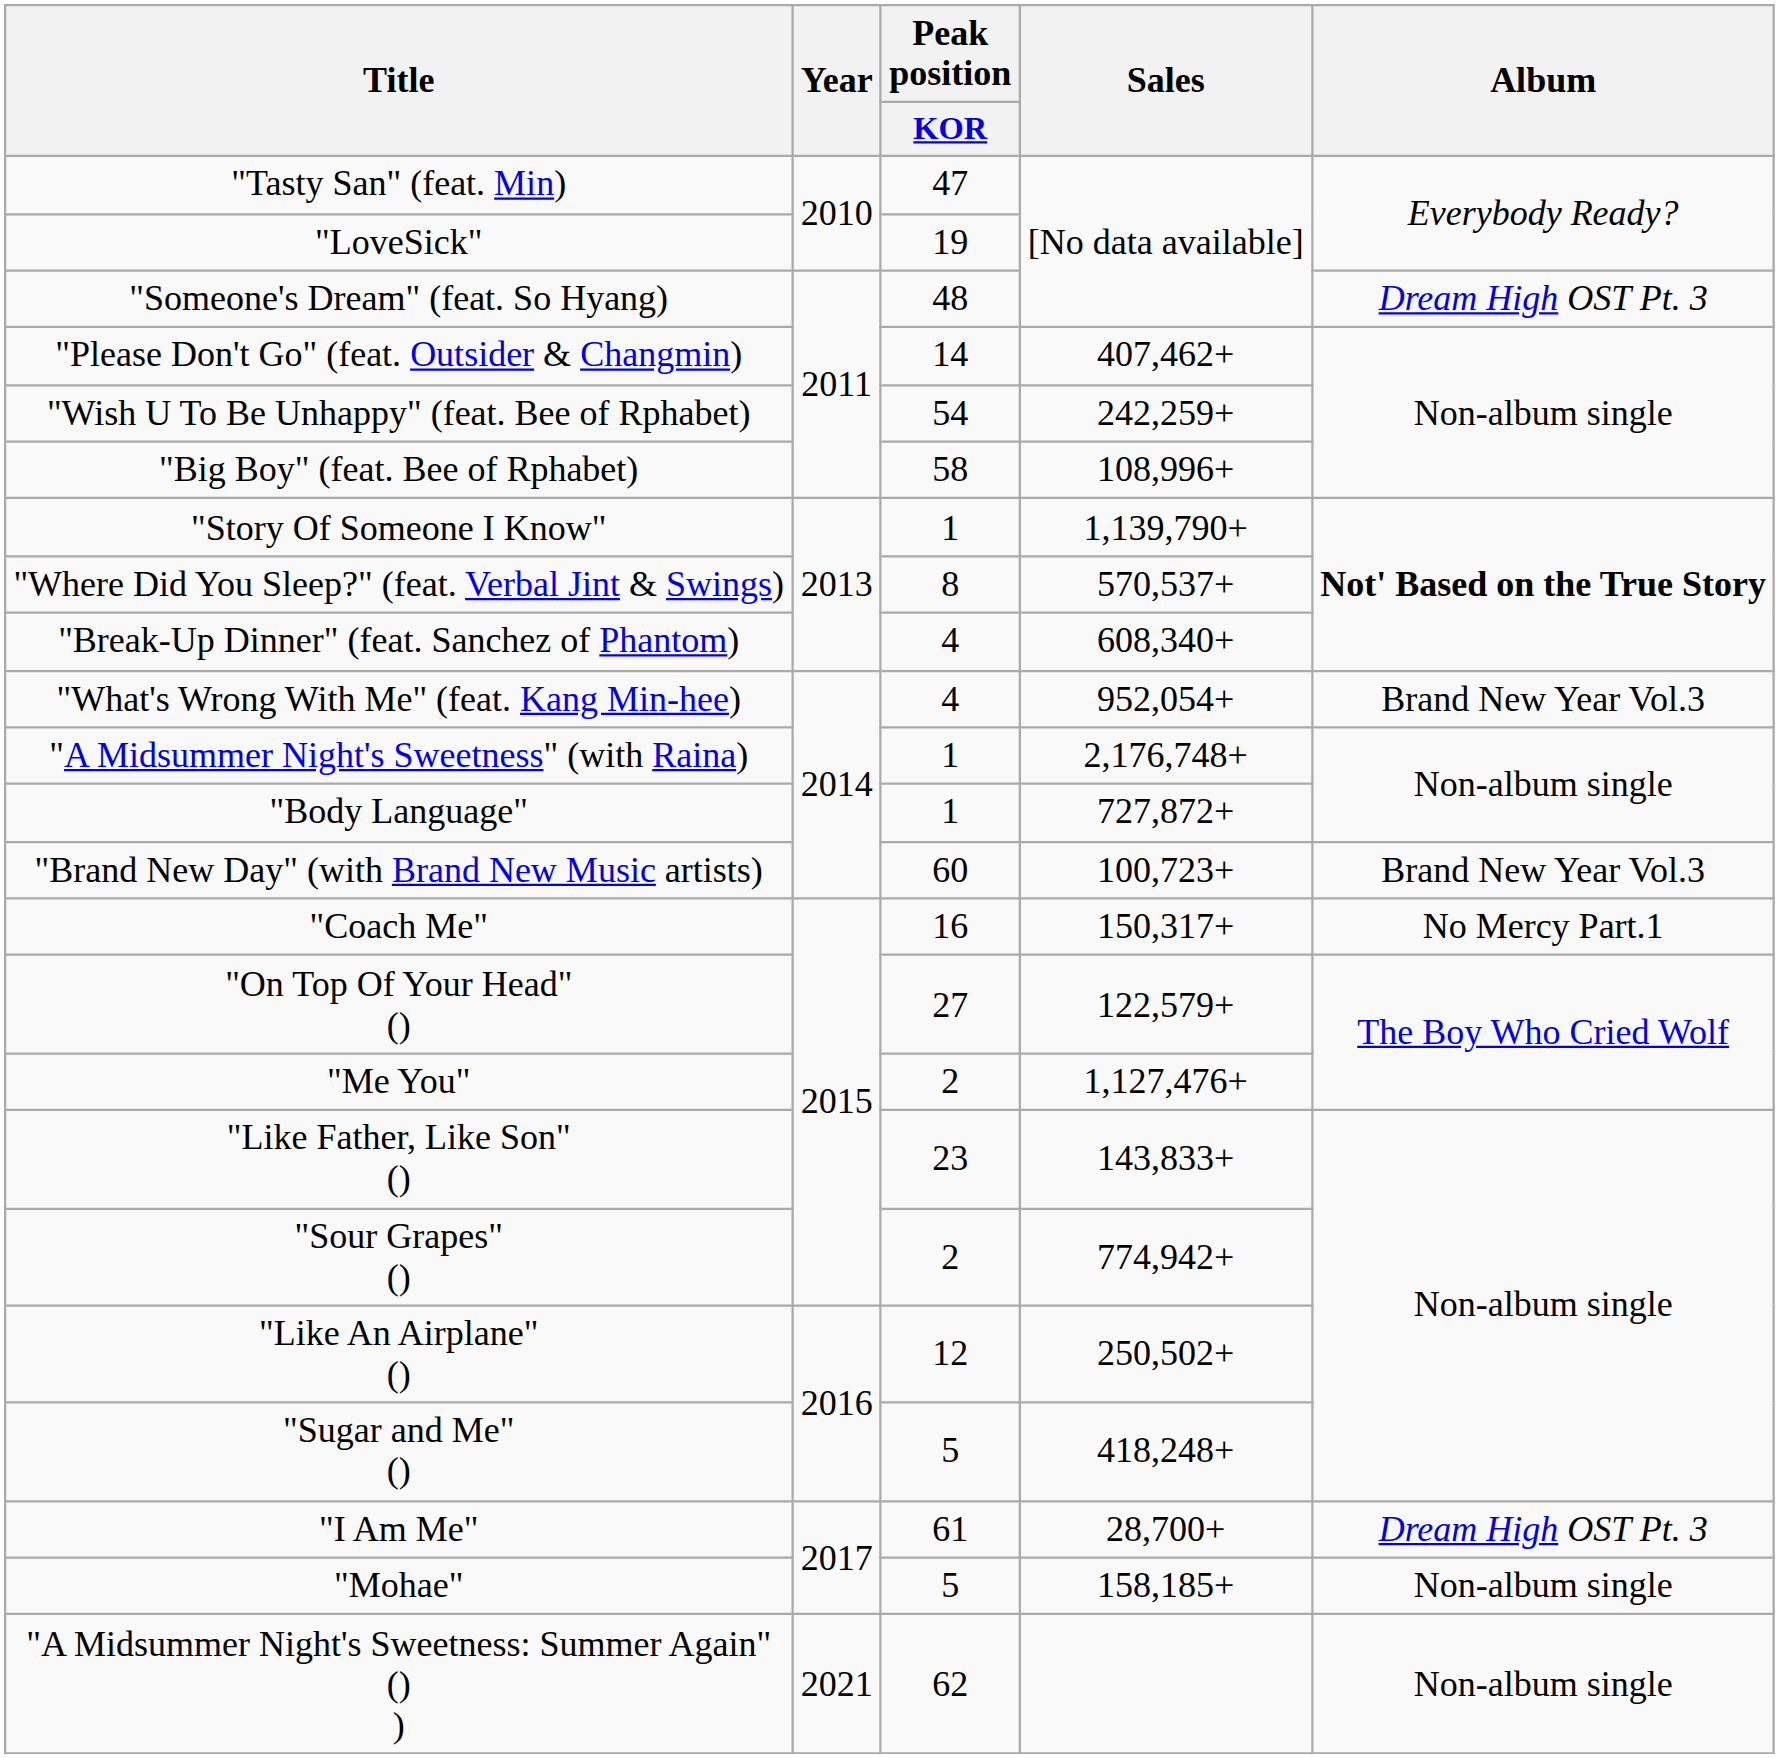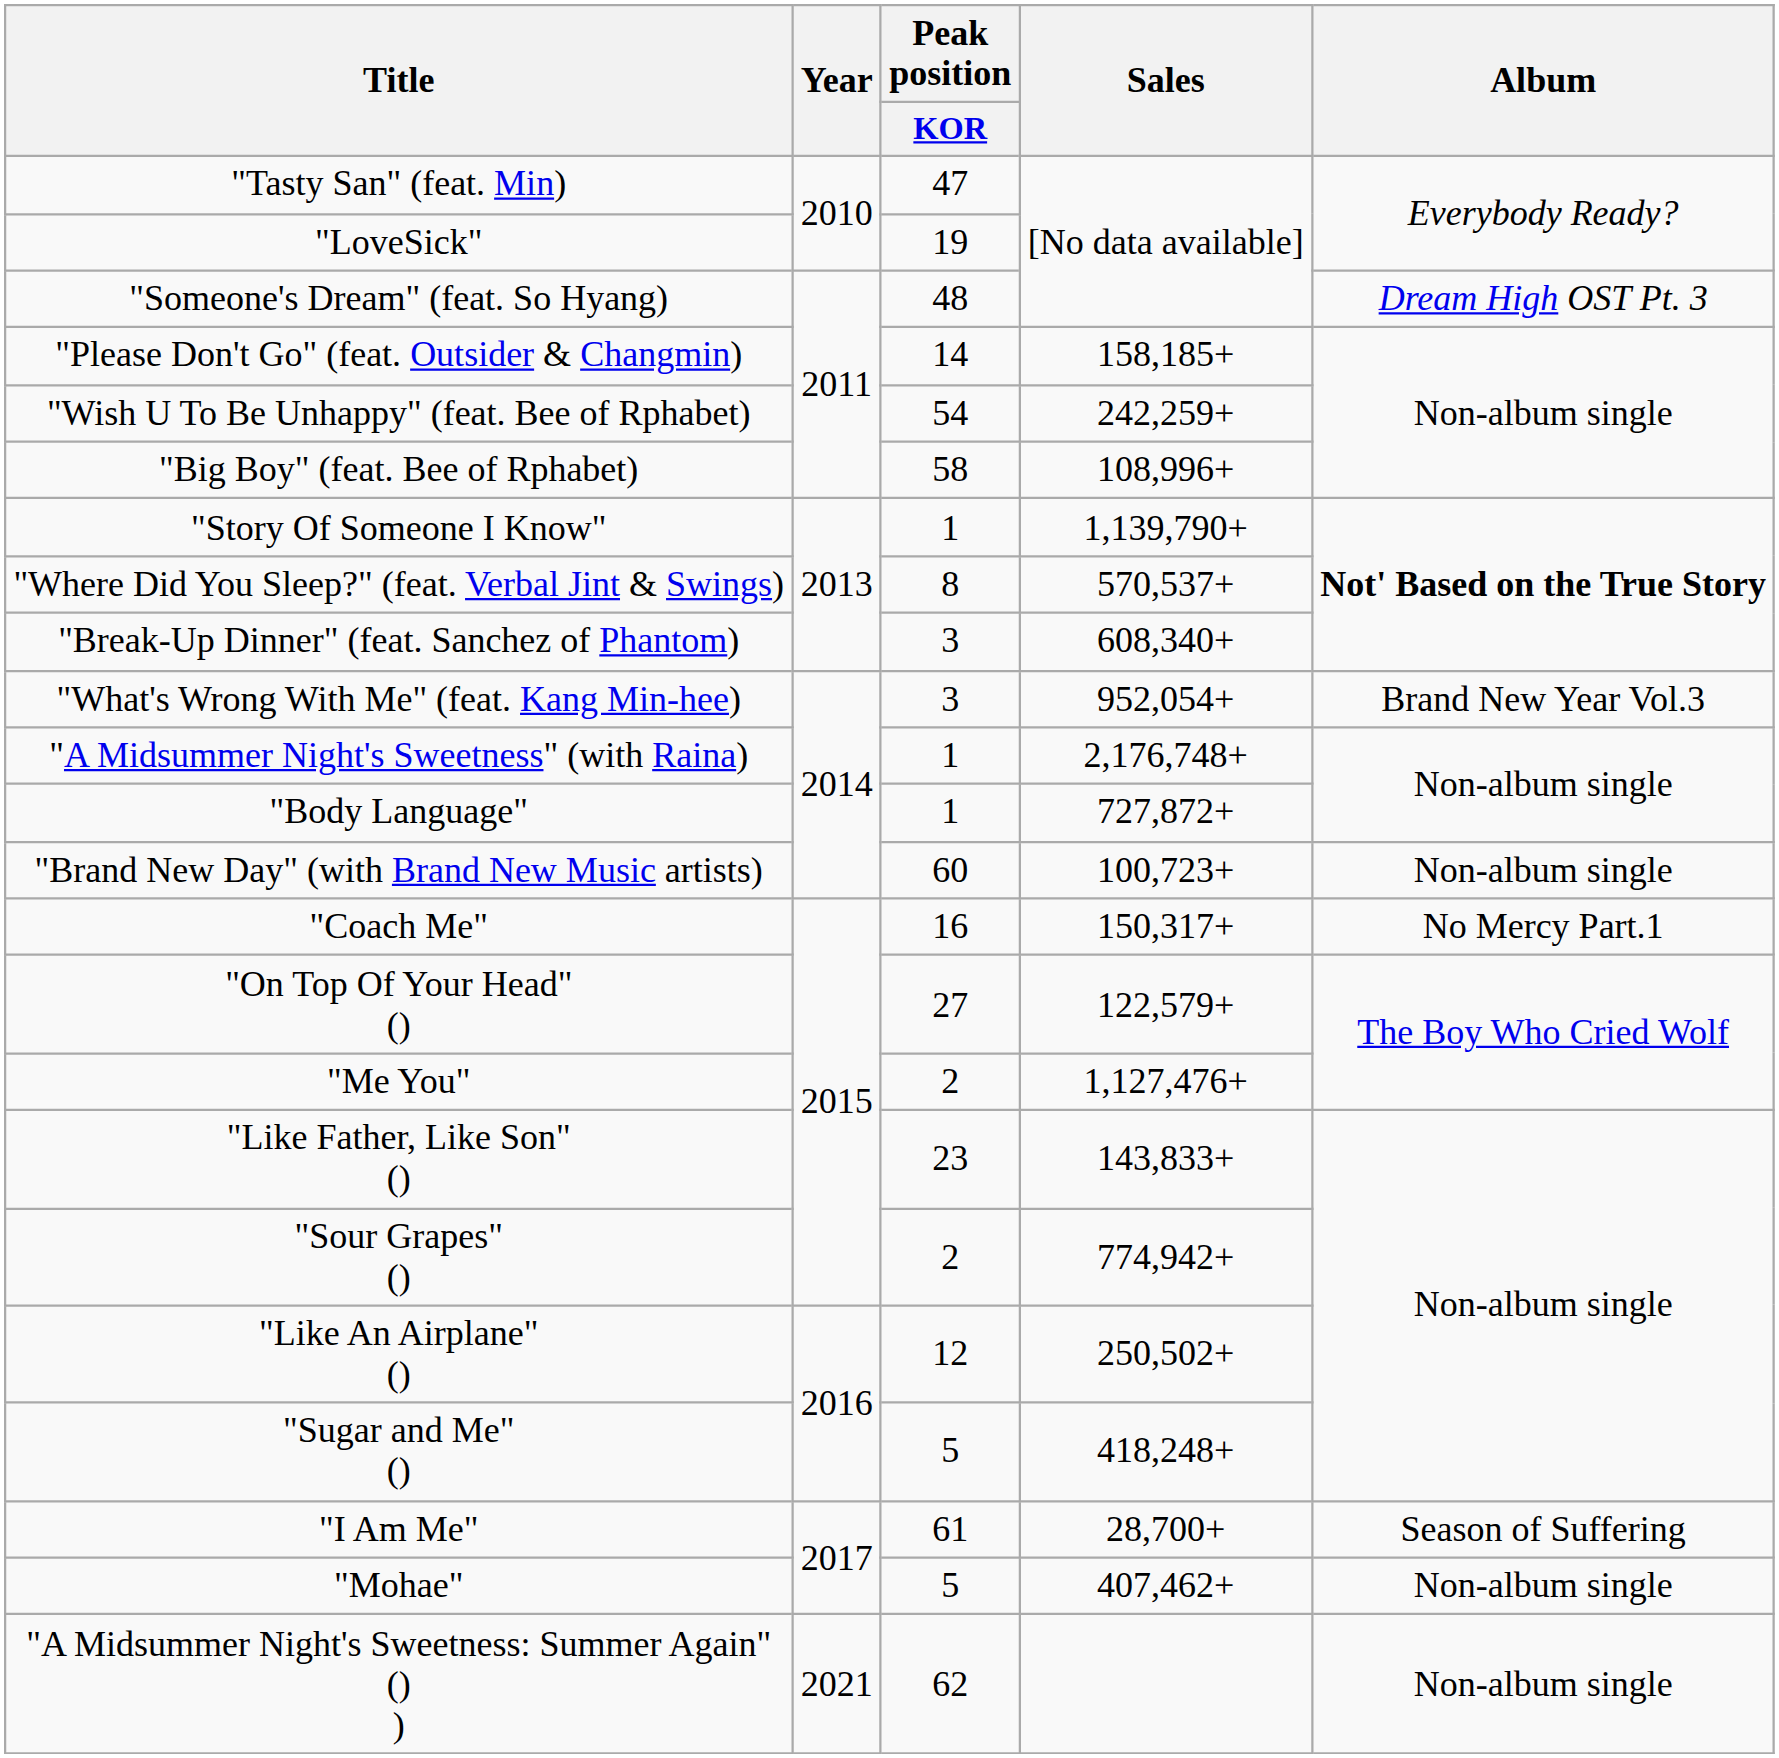 <table class="wikitable plainrowheaders" style="text-align:center">
 <tr>
 <th rowspan="2">Title</th>
 <th rowspan="2">Year</th>
 <th>Peak position</th>
 <th rowspan="2">Sales</th>
 <th rowspan="2">Album</th>
 </tr>
 <tr>
 <th scope="col" style="width:3em;font-size:90%;"><a href='#'>KOR</a><br></th>
 </tr>
 <tr>
 <td scope="row">"Tasty San" (feat. <a href='#'>Min</a>)</td>
 <td rowspan="2">2010</td>
 <td>47</td>
 <td rowspan="3">[No data available]</td>
 <td rowspan="2"><em>Everybody Ready?</em></td>
 </tr>
 <tr>
 <td scope="row">"LoveSick"</td>
 <td>19</td>
 </tr>
 <tr>
 <td scope="row">"Someone's Dream" (feat. So Hyang)</td>
 <td rowspan="4">2011</td>
 <td>48</td>
 <td rowspan="1"><em><a href='#'>Dream High</a> OST Pt. 3</em></td>
 </tr>
 <tr>
 <td scope="row">"Please Don't Go" (feat. <a href='#'>Outsider</a> & <a href='#'>Changmin</a>)</td>
 <td>14</td>
-<td>407,462+</td>
+<td>158,185+</td>
 <td rowspan="3">Non-album single</td>
 </tr>
 <tr>
 <td scope="row">"Wish U To Be Unhappy" (feat. Bee of Rphabet)</td>
 <td>54</td>
 <td>242,259+</td>
 </tr>
 <tr>
 <td scope="row">"Big Boy" (feat. Bee of Rphabet)</td>
 <td>58</td>
 <td>108,996+</td>
 </tr>
 <tr>
 <td scope="row">"Story Of Someone I Know"</td>
 <td rowspan="3">2013</td>
 <td>1</td>
 <td>1,139,790+</td>
 <td rowspan="3"><strong>Not' Based on the True Story<em></td>
 </tr>
 <tr>
 <td scope="row">"Where Did You Sleep?" (feat. <a href='#'>Verbal Jint</a> & <a href='#'>Swings</a>)</td>
 <td>8</td>
 <td>570,537+</td>
 </tr>
 <tr>
 <td scope="row">"Break-Up Dinner" (feat. Sanchez of <a href='#'>Phantom</a>)</td>
-<td>4</td>
+<td>3</td>
 <td>608,340+</td>
 </tr>
 <tr>
 <td scope="row">"What's Wrong With Me" (feat. <a href='#'>Kang Min-hee</a>)</td>
 <td rowspan="4">2014</td>
-<td>4</td>
+<td>3</td>
 <td>952,054+</td>
 <td></em>Brand New Year Vol.3<em></td>
 </tr>
 <tr>
 <td scope="row">"<a href='#'>A Midsummer Night's Sweetness</a>" (with <a href='#'>Raina</a>)</td>
 <td>1</td>
 <td>2,176,748+</td>
 <td rowspan="2">Non-album single</td>
 </tr>
 <tr>
 <td scope="row">"Body Language"<br></td>
 <td>1</td>
 <td>727,872+</td>
 </tr>
 <tr>
 <td scope="row">"Brand New Day" (with <a href='#'>Brand New Music</a> artists)</td>
 <td>60</td>
 <td>100,723+</td>
-<td></em>Brand New Year Vol.3<em></td>
+<td>Non-album single</td>
 </tr>
 <tr>
 <td scope="row">"Coach Me"<br></td>
 <td rowspan="5">2015</td>
 <td>16</td>
 <td>150,317+</td>
 <td></em>No Mercy Part.1<em></td>
 </tr>
 <tr>
 <td scope="row">"On Top Of Your Head"<br>()<br></td>
 <td>27</td>
 <td>122,579+</td>
 <td rowspan="2"><a href='#'></em>The Boy Who Cried Wolf<em></a></td>
 </tr>
 <tr>
 <td scope="row">"Me You"<br></td>
 <td>2</td>
 <td>1,127,476+</td>
 </tr>
 <tr>
 <td scope="row">"Like Father, Like Son"<br>()</td>
 <td>23</td>
 <td>143,833+</td>
 <td rowspan="4">Non-album single</td>
 </tr>
 <tr>
 <td>"Sour Grapes"<br>()<br></td>
 <td>2</td>
 <td>774,942+</td>
 </tr>
 <tr>
 <td scope="row">"Like An Airplane"<br>()<br></td>
 <td rowspan="2">2016</td>
 <td>12</td>
 <td>250,502+</td>
 </tr>
 <tr>
 <td scope="row">"Sugar and Me"<br>()<br></td>
 <td>5</td>
 <td>418,248+</td>
 </tr>
 <tr>
 <td scope="row">"I Am Me"<br></td>
 <td rowspan="2">2017</td>
 <td>61</td>
 <td>28,700+</td>
-<td rowspan="1"><em><a href='#'>Dream High</a> OST Pt. 3</em></td>
+<td></em>Season of Suffering<em></td>
 </tr>
 <tr>
 <td scope="row">"Mohae"<br></td>
 <td>5</td>
-<td>158,185+</td>
+<td>407,462+</td>
 <td>Non-album single</td>
 </tr>
 <tr>
 <td>"A Midsummer Night's Sweetness: Summer Again"<br>()<br>)</td>
 <td>2021</td>
 <td>62</td>
 <td></td>
 <td>Non-album single</td>
 </tr>
 </table>
